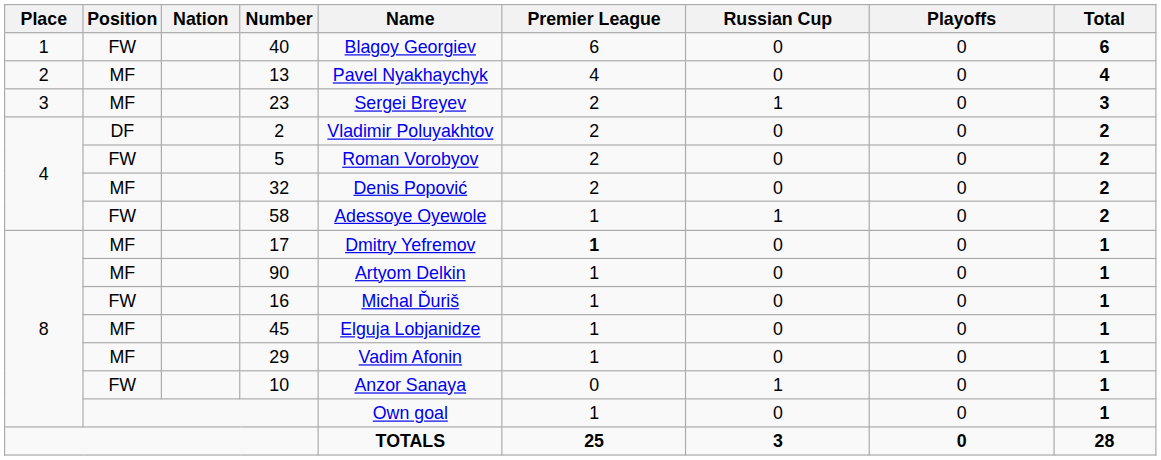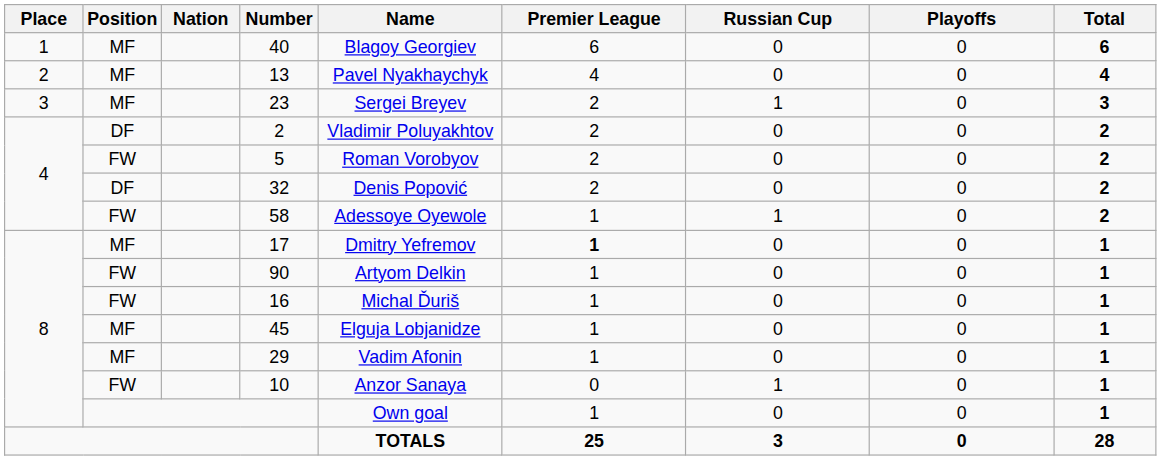 <table class="wikitable" style="font-size: 95%; text-align: center;">
 <tr>
 <th width=60>Place</th>
 <th width=60>Position</th>
 <th width=60>Nation</th>
 <th width=60>Number</th>
 <th width=150>Name</th>
 <th width=150>Premier League</th>
 <th width=150>Russian Cup</th>
 <th width=150>Playoffs</th>
 <th width=80><strong>Total</strong></th>
 </tr>
 <tr>
 <td>1</td>
-<td>FW</td>
+<td>MF</td>
 <td></td>
 <td>40</td>
 <td><a href='#'>Blagoy Georgiev</a></td>
 <td>6</td>
 <td>0</td>
 <td>0</td>
 <td><strong>6</strong></td>
 </tr>
 <tr>
 <td>2</td>
 <td>MF</td>
 <td></td>
 <td>13</td>
 <td><a href='#'>Pavel Nyakhaychyk</a></td>
 <td>4</td>
 <td>0</td>
 <td>0</td>
 <td><strong>4</strong></td>
 </tr>
 <tr>
 <td>3</td>
 <td>MF</td>
 <td></td>
 <td>23</td>
 <td><a href='#'>Sergei Breyev</a></td>
 <td>2</td>
 <td>1</td>
 <td>0</td>
 <td><strong>3</strong></td>
 </tr>
 <tr>
 <td rowspan="4">4</td>
 <td>DF</td>
 <td></td>
 <td>2</td>
 <td><a href='#'>Vladimir Poluyakhtov</a></td>
 <td>2</td>
 <td>0</td>
 <td>0</td>
 <td><strong>2</strong></td>
 </tr>
 <tr>
 <td>FW</td>
 <td></td>
 <td>5</td>
 <td><a href='#'>Roman Vorobyov</a></td>
 <td>2</td>
 <td>0</td>
 <td>0</td>
 <td><strong>2</strong></td>
 </tr>
 <tr>
-<td>MF</td>
+<td>DF</td>
 <td></td>
 <td>32</td>
 <td><a href='#'>Denis Popović</a></td>
 <td>2</td>
 <td>0</td>
 <td>0</td>
 <td><strong>2</strong></td>
 </tr>
 <tr>
 <td>FW</td>
 <td></td>
 <td>58</td>
 <td><a href='#'>Adessoye Oyewole</a></td>
 <td>1</td>
 <td>1</td>
 <td>0</td>
 <td><strong>2</strong></td>
 </tr>
 <tr>
 <td rowspan="7">8</td>
 <td>MF</td>
 <td></td>
 <td>17</td>
 <td><a href='#'>Dmitry Yefremov</a></td>
 <td><strong>1</strong></td>
 <td>0</td>
 <td>0</td>
 <td><strong>1</strong></td>
 </tr>
 <tr>
-<td>MF</td>
+<td>FW</td>
 <td></td>
 <td>90</td>
 <td><a href='#'>Artyom Delkin</a></td>
 <td>1</td>
 <td>0</td>
 <td>0</td>
 <td><strong>1</strong></td>
 </tr>
 <tr>
 <td>FW</td>
 <td></td>
 <td>16</td>
 <td><a href='#'>Michal Ďuriš</a></td>
 <td>1</td>
 <td>0</td>
 <td>0</td>
 <td><strong>1</strong></td>
 </tr>
 <tr>
 <td>MF</td>
 <td></td>
 <td>45</td>
 <td><a href='#'>Elguja Lobjanidze</a></td>
 <td>1</td>
 <td>0</td>
 <td>0</td>
 <td><strong>1</strong></td>
 </tr>
 <tr>
 <td>MF</td>
 <td></td>
 <td>29</td>
 <td><a href='#'>Vadim Afonin</a></td>
 <td>1</td>
 <td>0</td>
 <td>0</td>
 <td><strong>1</strong></td>
 </tr>
 <tr>
 <td>FW</td>
 <td></td>
 <td>10</td>
 <td><a href='#'>Anzor Sanaya</a></td>
 <td>0</td>
 <td>1</td>
 <td>0</td>
 <td><strong>1</strong></td>
 </tr>
 <tr>
 <td colspan="3"></td>
 <td><a href='#'>Own goal</a></td>
 <td>1</td>
 <td>0</td>
 <td>0</td>
 <td><strong>1</strong></td>
 </tr>
 <tr>
 <td colspan="4"></td>
 <td><strong>TOTALS</strong></td>
 <td><strong>25</strong></td>
 <td><strong>3</strong></td>
 <td><strong>0</strong></td>
 <td><strong>28</strong></td>
 </tr>
 </table>
